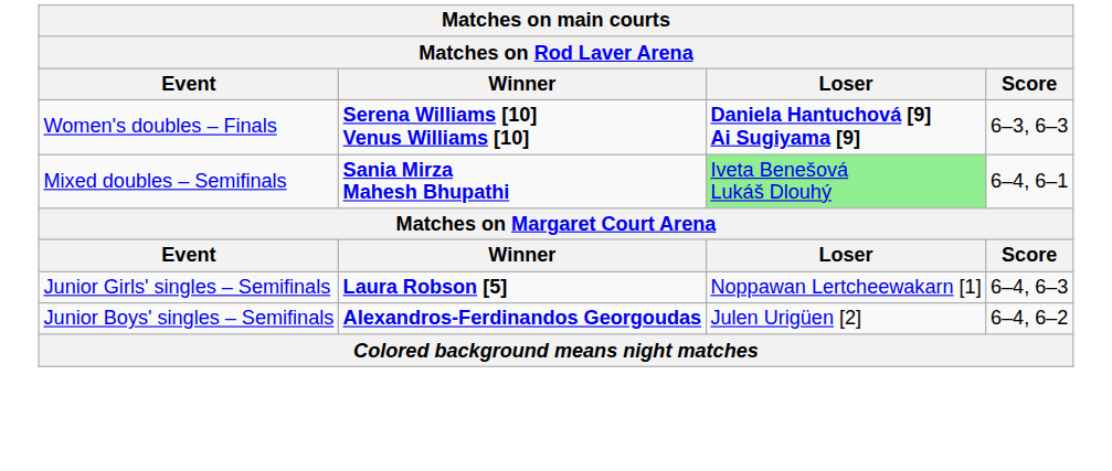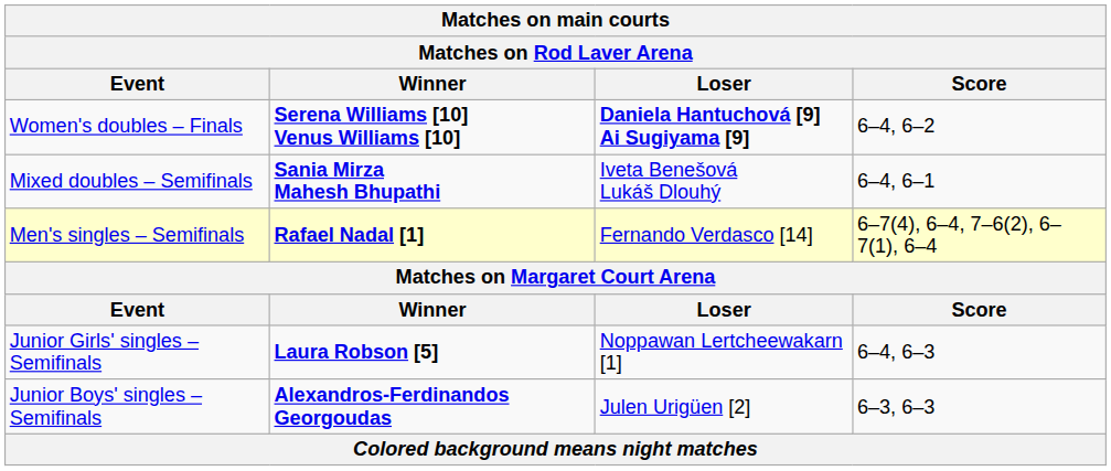 <table class="wikitable collapsible uncollapsed" style="margin:auto;">
 <tr>
 <th colspan=4 style="white-space:nowrap;">Matches on main courts</th>
 </tr>
 <tr>
 <th colspan=4><strong>Matches on <a href='#'>Rod Laver Arena</a></strong></th>
 </tr>
 <tr>
 <th>Event</th>
 <th>Winner</th>
 <th>Loser</th>
 <th>Score</th>
 </tr>
 <tr align=left>
 <td><a href='#'>Women's doubles – Finals</a></td>
 <td> <strong><a href='#'>Serena Williams</a> [10] <br>  <a href='#'>Venus Williams</a> [10]</strong></td>
 <td><strong> <a href='#'>Daniela Hantuchová</a> [9] <br>  <a href='#'>Ai Sugiyama</a> [9]</strong></td>
-<td>6–3, 6–3</td>
+<td>6–4, 6–2</td>
 </tr>
 <tr align=left>
 <td><a href='#'>Mixed doubles – Semifinals</a></td>
 <td> <strong><a href='#'>Sania Mirza</a> <br>  <a href='#'>Mahesh Bhupathi</a></strong></td>
-<td style="background: lightgreen;"> <a href='#'>Iveta Benešová</a> <br>  <a href='#'>Lukáš Dlouhý</a></td>
+<td> <a href='#'>Iveta Benešová</a> <br>  <a href='#'>Lukáš Dlouhý</a></td>
 <td>6–4, 6–1</td>
+</tr>
+<tr align=left bgcolor="#FFFFCC">
+<td><a href='#'>Men's singles – Semifinals</a></td>
+<td> <strong><a href='#'>Rafael Nadal</a> [1]</strong></td>
+<td> <a href='#'>Fernando Verdasco</a> [14]</td>
+<td>6–7(4), 6–4, 7–6(2), 6–7(1), 6–4</td>
 </tr>
 <tr>
 <th colspan=4><strong>Matches on <a href='#'>Margaret Court Arena</a></strong></th>
 </tr>
 <tr>
 <th>Event</th>
 <th>Winner</th>
 <th>Loser</th>
 <th>Score</th>
 </tr>
 <tr align=left>
 <td><a href='#'>Junior Girls' singles – Semifinals</a></td>
 <td> <strong><a href='#'>Laura Robson</a> [5]</strong></td>
 <td> <a href='#'>Noppawan Lertcheewakarn</a> [1]</td>
 <td>6–4, 6–3</td>
 </tr>
 <tr align=left>
 <td><a href='#'>Junior Boys' singles – Semifinals</a></td>
 <td> <strong><a href='#'>Alexandros-Ferdinandos Georgoudas</a></strong></td>
 <td> <a href='#'>Julen Urigüen</a> [2]</td>
-<td>6–4, 6–2</td>
+<td>6–3, 6–3</td>
 </tr>
 <tr>
 <th colspan=4><em>Colored background means night matches</em></th>
 </tr>
 </table>
